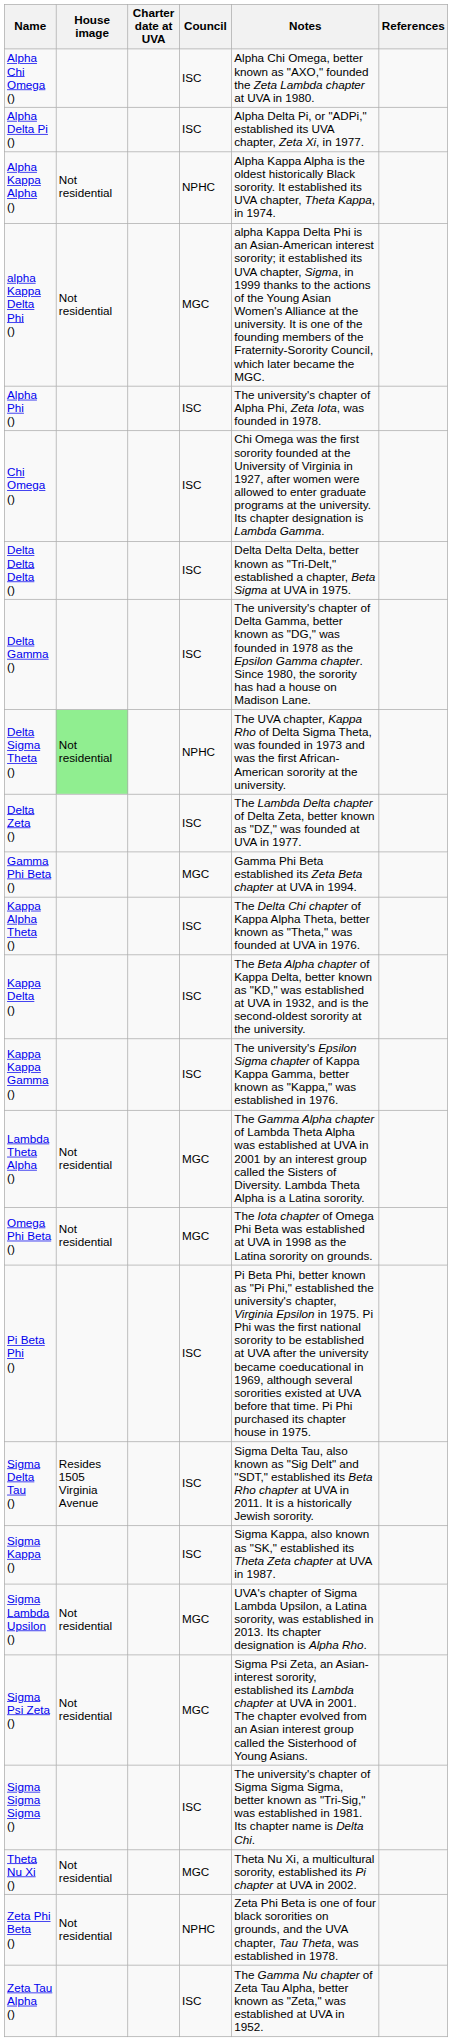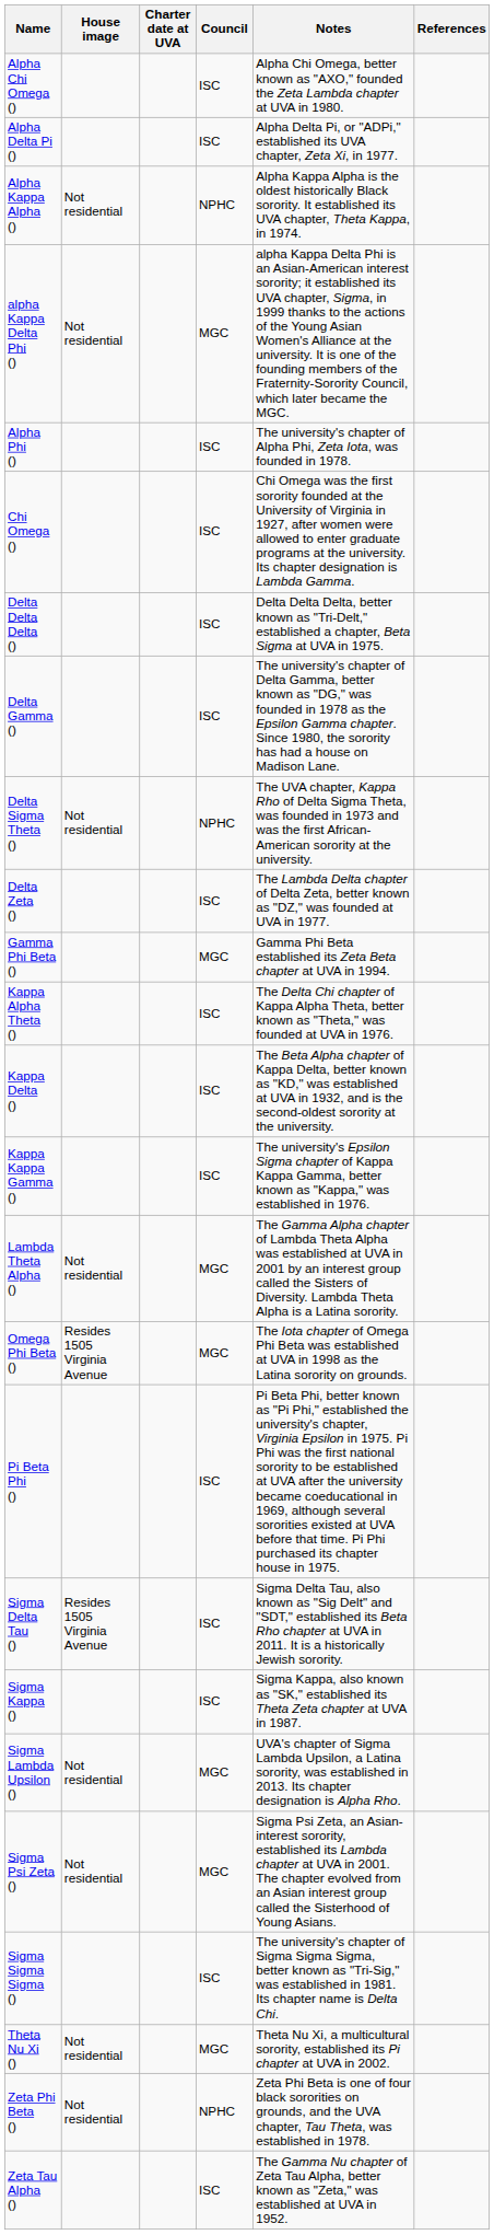 <table class="wikitable sortable">
 <tr>
 <th style="text-align:center; width:100px;">Name</th>
 <th class="unsortable" style="text-align:center; width:205px;">House image</th>
 <th style="text-align:center; width:100px;">Charter date at UVA</th>
 <th style="text-align:center; width:100px;">Council</th>
 <th class="unsortable" style="text-align:center; width:800px;">Notes</th>
 <th class="unsortable" style="text-align:center; width:75px;">References</th>
 </tr>
 <tr>
 <td><a href='#'>Alpha Chi Omega</a><br>()</td>
 <td></td>
 <td></td>
 <td>ISC</td>
 <td>Alpha Chi Omega, better known as "AXO," founded the <em>Zeta Lambda chapter</em> at UVA in 1980.</td>
 <td></td>
 </tr>
 <tr>
 <td><a href='#'>Alpha Delta Pi</a><br>()</td>
 <td></td>
 <td></td>
 <td>ISC</td>
 <td>Alpha Delta Pi, or "ADPi," established its UVA chapter, <em>Zeta Xi</em>, in 1977.</td>
 <td></td>
 </tr>
 <tr>
 <td><a href='#'>Alpha Kappa Alpha</a><br>()</td>
 <td>Not residential</td>
 <td></td>
 <td>NPHC</td>
 <td>Alpha Kappa Alpha is the oldest historically Black sorority. It established its UVA chapter, <em>Theta Kappa</em>, in 1974.</td>
 <td></td>
 </tr>
 <tr>
 <td><a href='#'>alpha Kappa Delta Phi</a><br>()</td>
 <td>Not residential</td>
 <td></td>
 <td>MGC</td>
 <td>alpha Kappa Delta Phi is an Asian-American interest sorority; it established its UVA chapter, <em>Sigma</em>,  in 1999 thanks to the actions of the Young Asian Women's Alliance at the university. It is one of the founding members of the Fraternity-Sorority Council, which later became the MGC.</td>
 <td></td>
 </tr>
 <tr>
 <td><a href='#'>Alpha Phi</a><br>()</td>
 <td></td>
 <td></td>
 <td>ISC</td>
 <td>The university's chapter of Alpha Phi, <em>Zeta Iota</em>, was founded in 1978.</td>
 <td></td>
 </tr>
 <tr>
 <td><a href='#'>Chi Omega</a><br>()</td>
 <td></td>
 <td></td>
 <td>ISC</td>
 <td>Chi Omega was the first sorority founded at the University of Virginia in 1927, after women were allowed to enter graduate programs at the university. Its chapter designation is <em>Lambda Gamma</em>.</td>
 <td></td>
 </tr>
 <tr>
 <td><a href='#'>Delta Delta Delta</a><br>()</td>
 <td></td>
 <td></td>
 <td>ISC</td>
 <td>Delta Delta Delta, better known as "Tri-Delt," established a chapter, <em>Beta Sigma</em> at UVA in 1975.</td>
 <td></td>
 </tr>
 <tr>
 <td><a href='#'>Delta Gamma</a><br>()</td>
 <td></td>
 <td></td>
 <td>ISC</td>
 <td>The university's chapter of Delta Gamma, better known as "DG," was founded in 1978 as the <em>Epsilon Gamma chapter</em>. Since 1980, the sorority has had a house on Madison Lane.</td>
 <td></td>
 </tr>
 <tr>
 <td><a href='#'>Delta Sigma Theta</a><br>()</td>
-<td style="background: lightgreen;">Not residential</td>
+<td>Not residential</td>
 <td></td>
 <td>NPHC</td>
 <td>The UVA chapter, <em>Kappa Rho</em>  of Delta Sigma Theta, was founded in 1973 and was the first African-American sorority at the university.</td>
 <td></td>
 </tr>
 <tr>
 <td><a href='#'>Delta Zeta</a><br>()</td>
 <td></td>
 <td></td>
 <td>ISC</td>
 <td>The <em>Lambda Delta chapter</em> of Delta Zeta, better known as "DZ," was founded at UVA in 1977.</td>
 <td></td>
 </tr>
 <tr>
 <td><a href='#'>Gamma Phi Beta</a><br>()</td>
 <td></td>
 <td></td>
 <td>MGC</td>
 <td>Gamma Phi Beta established its <em>Zeta Beta chapter</em> at UVA in 1994.</td>
 <td></td>
 </tr>
 <tr>
 <td><a href='#'>Kappa Alpha Theta</a><br>()</td>
 <td></td>
 <td></td>
 <td>ISC</td>
 <td>The <em>Delta Chi chapter</em> of Kappa Alpha Theta, better known as "Theta," was founded at UVA in 1976.</td>
 <td></td>
 </tr>
 <tr>
 <td><a href='#'>Kappa Delta</a><br>()</td>
 <td></td>
 <td></td>
 <td>ISC</td>
 <td>The <em>Beta Alpha chapter</em> of Kappa Delta, better known as "KD," was established at UVA in 1932, and is the second-oldest sorority at the university.</td>
 <td></td>
 </tr>
 <tr>
 <td><a href='#'>Kappa Kappa Gamma</a><br>()</td>
 <td></td>
 <td></td>
 <td>ISC</td>
 <td>The university's <em>Epsilon Sigma chapter</em> of Kappa Kappa Gamma, better known as "Kappa," was established in 1976.</td>
 <td></td>
 </tr>
 <tr>
 <td><a href='#'>Lambda Theta Alpha</a><br>()</td>
 <td>Not residential</td>
 <td></td>
 <td>MGC</td>
 <td>The <em>Gamma Alpha chapter</em> of Lambda Theta Alpha was established at UVA in 2001 by an interest group called the Sisters of Diversity. Lambda Theta Alpha is a Latina sorority.</td>
 <td></td>
 </tr>
 <tr>
 <td><a href='#'>Omega Phi Beta</a><br>()</td>
-<td>Not residential</td>
+<td>Resides 1505 Virginia Avenue</td>
 <td></td>
 <td>MGC</td>
 <td>The <em>Iota chapter</em> of Omega Phi Beta was established at UVA in 1998 as the Latina sorority on grounds.</td>
 <td></td>
 </tr>
 <tr>
 <td><a href='#'>Pi Beta Phi</a><br>()</td>
 <td></td>
 <td></td>
 <td>ISC</td>
 <td>Pi Beta Phi, better known as "Pi Phi," established the university's chapter, <em>Virginia Epsilon</em> in 1975. Pi Phi was the first national sorority to be established at UVA after the university became coeducational in 1969, although several sororities existed at UVA before that time. Pi Phi purchased its chapter house in 1975.</td>
 <td></td>
 </tr>
 <tr>
 <td><a href='#'>Sigma Delta Tau</a><br>()</td>
 <td>Resides 1505 Virginia Avenue</td>
 <td></td>
 <td>ISC</td>
 <td>Sigma Delta Tau, also known as "Sig Delt" and "SDT," established its <em>Beta Rho chapter</em> at UVA in 2011. It is a historically Jewish sorority.</td>
 <td></td>
 </tr>
 <tr>
 <td><a href='#'>Sigma Kappa</a><br>()</td>
 <td></td>
 <td></td>
 <td>ISC</td>
 <td>Sigma Kappa, also known as "SK," established its <em>Theta Zeta chapter</em> at UVA in 1987.</td>
 <td></td>
 </tr>
 <tr>
 <td><a href='#'>Sigma Lambda Upsilon</a><br>()</td>
 <td>Not residential</td>
 <td></td>
 <td>MGC</td>
 <td>UVA's chapter of Sigma Lambda Upsilon, a Latina sorority, was established in 2013. Its chapter designation is <em>Alpha Rho</em>.</td>
 <td></td>
 </tr>
 <tr>
 <td><a href='#'>Sigma Psi Zeta</a><br>()</td>
 <td>Not residential</td>
 <td></td>
 <td>MGC</td>
 <td>Sigma Psi Zeta, an Asian-interest sorority, established its <em>Lambda chapter</em> at UVA in 2001. The chapter evolved from an Asian interest group called the Sisterhood of Young Asians.</td>
 <td></td>
 </tr>
 <tr>
 <td><a href='#'>Sigma Sigma Sigma</a><br>()</td>
 <td></td>
 <td></td>
 <td>ISC</td>
 <td>The university's chapter of Sigma Sigma Sigma, better known as "Tri-Sig," was established in 1981. Its chapter name is <em>Delta Chi</em>.</td>
 <td></td>
 </tr>
 <tr>
 <td><a href='#'>Theta Nu Xi</a><br>()</td>
 <td>Not residential</td>
 <td></td>
 <td>MGC</td>
 <td>Theta Nu Xi, a multicultural sorority, established its <em>Pi chapter</em> at UVA in 2002.</td>
 <td></td>
 </tr>
 <tr>
 <td><a href='#'>Zeta Phi Beta</a><br>()</td>
 <td>Not residential</td>
 <td></td>
 <td>NPHC</td>
 <td>Zeta Phi Beta is one of four black sororities on grounds, and the UVA chapter, <em>Tau Theta</em>, was established in 1978.</td>
 <td></td>
 </tr>
 <tr>
 <td><a href='#'>Zeta Tau Alpha</a><br>()</td>
 <td></td>
 <td></td>
 <td>ISC</td>
 <td>The <em>Gamma Nu chapter</em> of Zeta Tau Alpha, better known as "Zeta," was established at UVA in 1952.</td>
 <td></td>
 </tr>
 </table>
